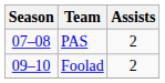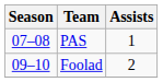 <table class="wikitable" style="text-align: center;">
 <tr>
 <th>Season</th>
 <th>Team</th>
 <th>Assists</th>
 </tr>
 <tr>
 <td><a href='#'>07–08</a></td>
 <td align="left"><a href='#'>PAS</a></td>
-<td>2</td>
+<td>1</td>
 </tr>
 <tr>
 <td><a href='#'>09–10</a></td>
 <td align="left"><a href='#'>Foolad</a></td>
 <td>2</td>
 </tr>
 <tr>
 </tr>
 </table>
